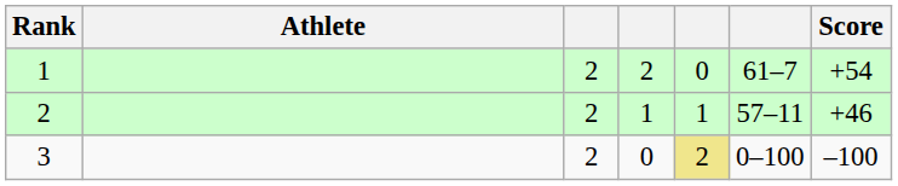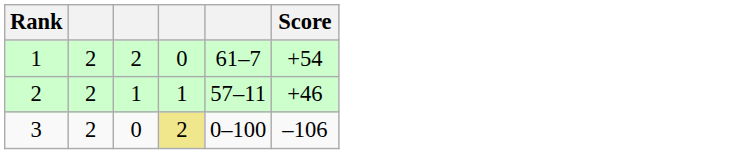 <table class="wikitable" style="text-align: center;">
 <tr>
 <th width=25>Rank</th>
-<th width=275>Athlete</th>
 <th width=25></th>
 <th width=25></th>
 <th width=25></th>
 <th width=40></th>
 <th width=40>Score</th>
 </tr>
 <tr bgcolor=ccffcc>
 <td>1</td>
-<td align=left></td>
 <td>2</td>
 <td>2</td>
 <td>0</td>
 <td>61–7</td>
 <td>+54</td>
 </tr>
 <tr bgcolor=ccffcc>
 <td>2</td>
-<td align=left></td>
 <td>2</td>
 <td>1</td>
 <td>1</td>
 <td>57–11</td>
 <td>+46</td>
 </tr>
 <tr>
 <td>3</td>
-<td align=left></td>
 <td>2</td>
 <td>0</td>
 <td style="background: khaki;">2</td>
 <td>0–100</td>
-<td>–100</td>
+<td>–106</td>
 </tr>
 </table>
